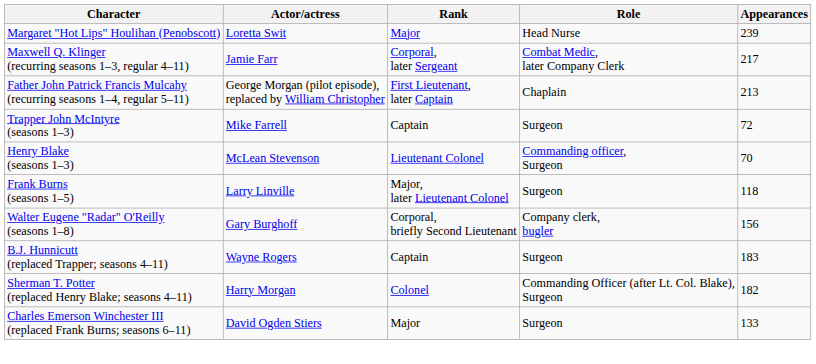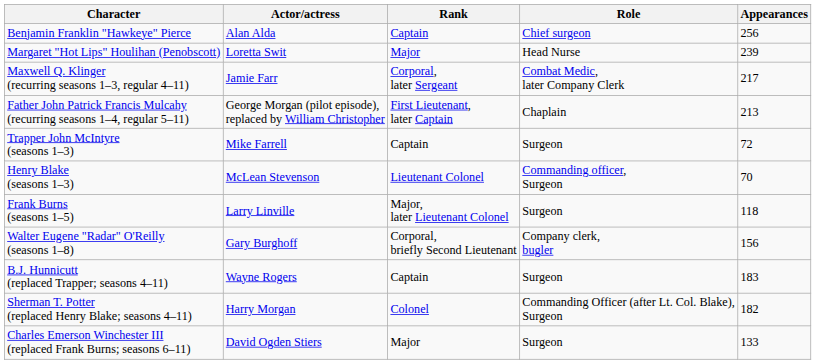 <table class="wikitable sortable">
 <tr>
 <th>Character</th>
 <th>Actor/actress</th>
 <th>Rank</th>
 <th>Role</th>
 <th>Appearances</th>
+</tr>
+<tr>
+<td><a href='#'>Benjamin Franklin "Hawkeye" Pierce</a></td>
+<td><a href='#'>Alan Alda</a></td>
+<td><a href='#'>Captain</a></td>
+<td><a href='#'>Chief surgeon</a></td>
+<td>256</td>
 </tr>
 <tr>
 <td><a href='#'>Margaret "Hot Lips" Houlihan (Penobscott)</a></td>
 <td><a href='#'>Loretta Swit</a></td>
 <td><a href='#'>Major</a></td>
 <td>Head Nurse</td>
 <td>239</td>
 </tr>
 <tr>
 <td><a href='#'>Maxwell Q. Klinger</a><br>(recurring seasons 1–3, regular 4–11)</td>
 <td><a href='#'>Jamie Farr</a></td>
 <td><a href='#'>Corporal</a>,<br>later <a href='#'>Sergeant</a></td>
 <td><a href='#'>Combat Medic</a>,<br>later Company Clerk</td>
 <td>217</td>
 </tr>
 <tr>
 <td><a href='#'>Father John Patrick Francis Mulcahy</a><br>(recurring seasons 1–4, regular 5–11)</td>
 <td>George Morgan (pilot episode),<br>replaced by <a href='#'>William Christopher</a></td>
 <td><a href='#'>First Lieutenant</a>,<br>later <a href='#'>Captain</a></td>
 <td>Chaplain</td>
 <td>213</td>
 </tr>
 <tr>
 <td><a href='#'>Trapper John McIntyre</a><br>(seasons 1–3)</td>
 <td><a href='#'>Mike Farrell</a></td>
 <td>Captain</td>
 <td>Surgeon</td>
 <td>72</td>
 </tr>
 <tr>
 <td><a href='#'>Henry Blake</a><br>(seasons 1–3)</td>
 <td><a href='#'>McLean Stevenson</a></td>
 <td><a href='#'>Lieutenant Colonel</a></td>
 <td><a href='#'>Commanding officer</a>,<br>Surgeon</td>
 <td>70</td>
 </tr>
 <tr>
 <td><a href='#'>Frank Burns</a><br>(seasons 1–5)</td>
 <td><a href='#'>Larry Linville</a></td>
 <td>Major,<br>later <a href='#'>Lieutenant Colonel</a></td>
 <td>Surgeon</td>
 <td>118</td>
 </tr>
 <tr>
 <td><a href='#'>Walter Eugene "Radar" O'Reilly</a><br>(seasons 1–8)</td>
 <td><a href='#'>Gary Burghoff</a></td>
 <td>Corporal,<br>briefly Second Lieutenant</td>
 <td>Company clerk,<br><a href='#'>bugler</a></td>
 <td>156</td>
 </tr>
 <tr>
 <td><a href='#'>B.J. Hunnicutt</a><br>(replaced Trapper; seasons 4–11)</td>
 <td><a href='#'>Wayne Rogers</a></td>
 <td>Captain</td>
 <td>Surgeon</td>
 <td>183</td>
 </tr>
 <tr>
 <td><a href='#'>Sherman T. Potter</a><br>(replaced Henry Blake; seasons 4–11)</td>
 <td><a href='#'>Harry Morgan</a></td>
 <td><a href='#'>Colonel</a></td>
 <td>Commanding Officer (after Lt. Col. Blake),<br>Surgeon</td>
 <td>182</td>
 </tr>
 <tr>
 <td><a href='#'>Charles Emerson Winchester III</a><br>(replaced Frank Burns; seasons 6–11)</td>
 <td><a href='#'>David Ogden Stiers</a></td>
 <td>Major</td>
 <td>Surgeon</td>
 <td>133</td>
 </tr>
 </table>
